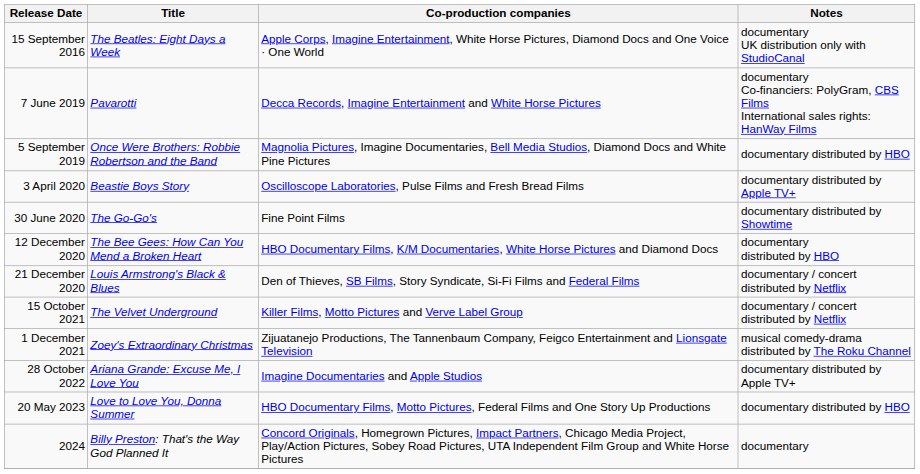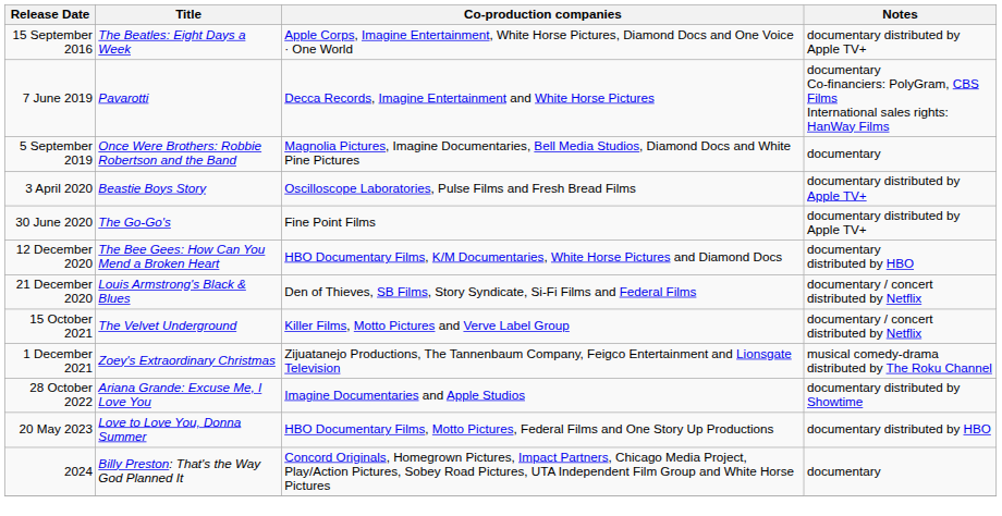 <table class="wikitable sortable">
 <tr>
 <th>Release Date</th>
 <th>Title</th>
 <th>Co-production companies</th>
 <th>Notes</th>
 </tr>
 <tr>
 <td align="right">15 September 2016</td>
 <td><em><a href='#'>The Beatles: Eight Days a Week</a></em></td>
 <td><a href='#'>Apple Corps</a>, <a href='#'>Imagine Entertainment</a>, White Horse Pictures, Diamond Docs and One Voice · One World</td>
-<td>documentary<br>UK distribution only with <a href='#'>StudioCanal</a></td>
+<td>documentary distributed by Apple TV+</td>
 </tr>
 <tr>
 <td align="right">7 June 2019</td>
 <td><em><a href='#'>Pavarotti</a></em></td>
 <td><a href='#'>Decca Records</a>, <a href='#'>Imagine Entertainment</a> and <a href='#'>White Horse Pictures</a></td>
 <td>documentary<br>Co-financiers: PolyGram, <a href='#'>CBS Films</a><br>International sales rights: <a href='#'>HanWay Films</a></td>
 </tr>
 <tr>
 <td align="right">5 September 2019</td>
 <td><em><a href='#'>Once Were Brothers: Robbie Robertson and the Band</a></em></td>
 <td><a href='#'>Magnolia Pictures</a>, Imagine Documentaries, <a href='#'>Bell Media Studios</a>, Diamond Docs and White Pine Pictures</td>
-<td>documentary distributed by <a href='#'>HBO</a></td>
+<td>documentary</td>
 </tr>
 <tr>
 <td align="right">3 April 2020</td>
 <td><em><a href='#'>Beastie Boys Story</a></em></td>
 <td><a href='#'>Oscilloscope Laboratories</a>, Pulse Films and Fresh Bread Films</td>
 <td>documentary distributed by <a href='#'>Apple TV+</a></td>
 </tr>
 <tr>
 <td align="right">30 June 2020</td>
 <td><em><a href='#'>The Go-Go's</a></em></td>
 <td>Fine Point Films</td>
-<td>documentary distributed by <a href='#'>Showtime</a></td>
+<td>documentary distributed by Apple TV+</td>
 </tr>
 <tr>
 <td align="right">12 December 2020</td>
 <td><em><a href='#'>The Bee Gees: How Can You Mend a Broken Heart</a></em></td>
 <td><a href='#'>HBO Documentary Films</a>, <a href='#'>K/M Documentaries</a>, <a href='#'>White Horse Pictures</a> and Diamond Docs</td>
 <td>documentary <br>distributed by <a href='#'>HBO</a></td>
 </tr>
 <tr>
 <td align="right">21 December 2020</td>
 <td><em><a href='#'>Louis Armstrong's Black & Blues</a></em></td>
 <td>Den of Thieves, <a href='#'>SB Films</a>, Story Syndicate, Si-Fi Films and <a href='#'>Federal Films</a></td>
 <td>documentary / concert <br>distributed by <a href='#'>Netflix</a></td>
 </tr>
 <tr>
 <td align="right">15 October 2021</td>
 <td><em><a href='#'>The Velvet Underground</a></em></td>
 <td><a href='#'>Killer Films</a>, <a href='#'>Motto Pictures</a> and <a href='#'>Verve Label Group</a></td>
 <td>documentary / concert <br>distributed by <a href='#'>Netflix</a></td>
 </tr>
 <tr>
 <td align="right">1 December 2021</td>
 <td><em><a href='#'>Zoey's Extraordinary Christmas</a></em></td>
 <td>Zijuatanejo Productions, The Tannenbaum Company, Feigco Entertainment and <a href='#'>Lionsgate Television</a></td>
 <td>musical comedy-drama distributed by <a href='#'>The Roku Channel</a></td>
 </tr>
 <tr>
 <td align="right">28 October 2022</td>
 <td><em><a href='#'>Ariana Grande: Excuse Me, I Love You</a></em></td>
 <td><a href='#'>Imagine Documentaries</a> and <a href='#'>Apple Studios</a></td>
-<td>documentary distributed by Apple TV+</td>
+<td>documentary distributed by <a href='#'>Showtime</a></td>
 </tr>
 <tr>
 <td align="right">20 May 2023</td>
 <td><em><a href='#'>Love to Love You, Donna Summer</a></em></td>
 <td><a href='#'>HBO Documentary Films</a>, <a href='#'>Motto Pictures</a>, Federal Films and One Story Up Productions</td>
 <td>documentary distributed by <a href='#'>HBO</a></td>
 </tr>
 <tr>
 <td align="right">2024</td>
 <td><em><a href='#'>Billy Preston</a>: That's the Way God Planned It</em></td>
 <td><a href='#'>Concord Originals</a>, Homegrown Pictures, <a href='#'>Impact Partners</a>, Chicago Media Project, Play/Action Pictures, Sobey Road Pictures, UTA Independent Film Group and White Horse Pictures</td>
 <td>documentary</td>
 </tr>
 <tr>
 </tr>
 </table>
